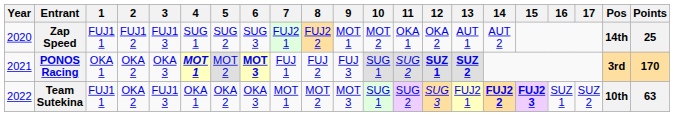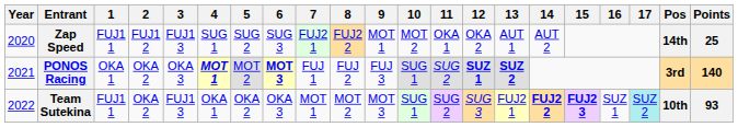 <table class="wikitable" style="text-align:center; font-size:90%">
 <tr>
 <th>Year</th>
 <th>Entrant</th>
 <th>1</th>
 <th>2</th>
 <th>3</th>
 <th>4</th>
 <th>5</th>
 <th>6</th>
 <th>7</th>
 <th>8</th>
 <th>9</th>
 <th>10</th>
 <th>11</th>
 <th>12</th>
 <th>13</th>
 <th>14</th>
 <th>15</th>
 <th>16</th>
 <th>17</th>
 <th>Pos</th>
 <th>Points</th>
 </tr>
 <tr>
 <td><a href='#'>2020</a></td>
 <th>Zap Speed</th>
 <td style="background:#;"><a href='#'>FUJ1<br>1</a><br></td>
 <td style="background:#;"><a href='#'>FUJ1<br>2</a><br></td>
 <td style="background:#;"><a href='#'>FUJ1<br>3</a><br></td>
 <td style="background:#;"><a href='#'>SUG<br>1</a><br></td>
 <td style="background:#;"><a href='#'>SUG<br>2</a><br></td>
 <td style="background:#;"><a href='#'>SUG<br>3</a><br></td>
 <td style="background:#DFFFDF;"><a href='#'>FUJ2<br>1</a><br></td>
 <td style="background:#FFDF9F;"><a href='#'>FUJ2<br>2</a><br></td>
 <td style="background:#;"><a href='#'>MOT<br>1</a><br></td>
 <td style="background:#;"><a href='#'>MOT<br>2</a><br></td>
 <td style="background:#;"><a href='#'>OKA<br>1</a><br></td>
 <td style="background:#;"><a href='#'>OKA<br>2</a><br></td>
 <td style="background:#;"><a href='#'>AUT<br>1</a><br></td>
 <td style="background:#;"><a href='#'>AUT<br>2</a><br></td>
 <td colspan=3></td>
 <th>14th</th>
 <th>25</th>
 </tr>
 <tr>
 <td><a href='#'>2021</a></td>
 <th><a href='#'>PONOS Racing</a></th>
 <td style="background:#;"><a href='#'>OKA<br>1</a><br></td>
 <td style="background:#;"><a href='#'>OKA<br>2</a><br></td>
 <td style="background:#;"><a href='#'>OKA<br>3</a><br></td>
 <td style="background:#FFFFBF;"><strong><em><a href='#'>MOT<br>1</a></em></strong><br></td>
 <td style="background:#DFDFDF;"><a href='#'>MOT<br>2</a><br></td>
 <td style="background:#FFFFBF;"><strong><a href='#'>MOT<br>3</a></strong><br></td>
 <td style="background:#;"><a href='#'>FUJ<br>1</a><br></td>
 <td style="background:#;"><a href='#'>FUJ<br>2</a><br></td>
 <td style="background:#;"><a href='#'>FUJ<br>3</a><br></td>
 <td style="background:#DFDFDF;"><a href='#'>SUG<br>1</a><br></td>
 <td style="background:#DFDFDF;"><em><a href='#'>SUG<br>2</a></em><br></td>
 <td style="background:#DFDFDF;"><strong><a href='#'>SUZ<br>1</a></strong><br></td>
 <td style="background:#DFDFDF;"><strong><a href='#'>SUZ<br>2</a></strong><br></td>
 <td colspan=4></td>
 <th style="background:#FFDF9F;">3rd</th>
-<th style="background:#FFDF9F;">170</th>
+<th style="background:#FFDF9F;">140</th>
 </tr>
 <tr>
 <td><a href='#'>2022</a></td>
 <th>Team Sutekina</th>
 <td style="background:#"><a href='#'>FUJ1<br>1</a><br></td>
 <td style="background:#;"><a href='#'>OKA<br>2</a><br></td>
 <td style="background:#"><a href='#'>FUJ1<br>3</a><br></td>
 <td style="background:#"><a href='#'>OKA<br>1</a><br></td>
 <td style="background:#"><a href='#'>OKA<br>2</a><br></td>
 <td style="background:#;"><a href='#'>OKA<br>3</a><br></td>
 <td style="background:#;"><a href='#'>MOT<br>1</a><br></td>
 <td style="background:#;"><a href='#'>MOT<br>2</a><br></td>
 <td style="background:#"><a href='#'>MOT<br>3</a><br></td>
 <td style="background:#DFFFDF"><a href='#'>SUG<br>1</a><br></td>
 <td style="background:#EFCFFF"><a href='#'>SUG<br>2</a><br></td>
 <td style="background:#FFDF9F"><em><a href='#'>SUG<br>3</a><br></em></td>
 <td style="background:#FFFFBF"><a href='#'>FUJ2<br>1</a><br></td>
 <td style="background:#FFDF9F"><strong><a href='#'>FUJ2<br>2</a></strong><br></td>
 <td style="background:#EFCFFF"><strong><a href='#'>FUJ2<br>3</a></strong><br></td>
 <td><a href='#'>SUZ<br>1</a></td>
-<td><a href='#'>SUZ<br>2</a></td>
+<td style="background: paleturquoise;"><a href='#'>SUZ<br>2</a></td>
 <th>10th</th>
-<th>63</th>
+<th>93</th>
 </tr>
 </table>
